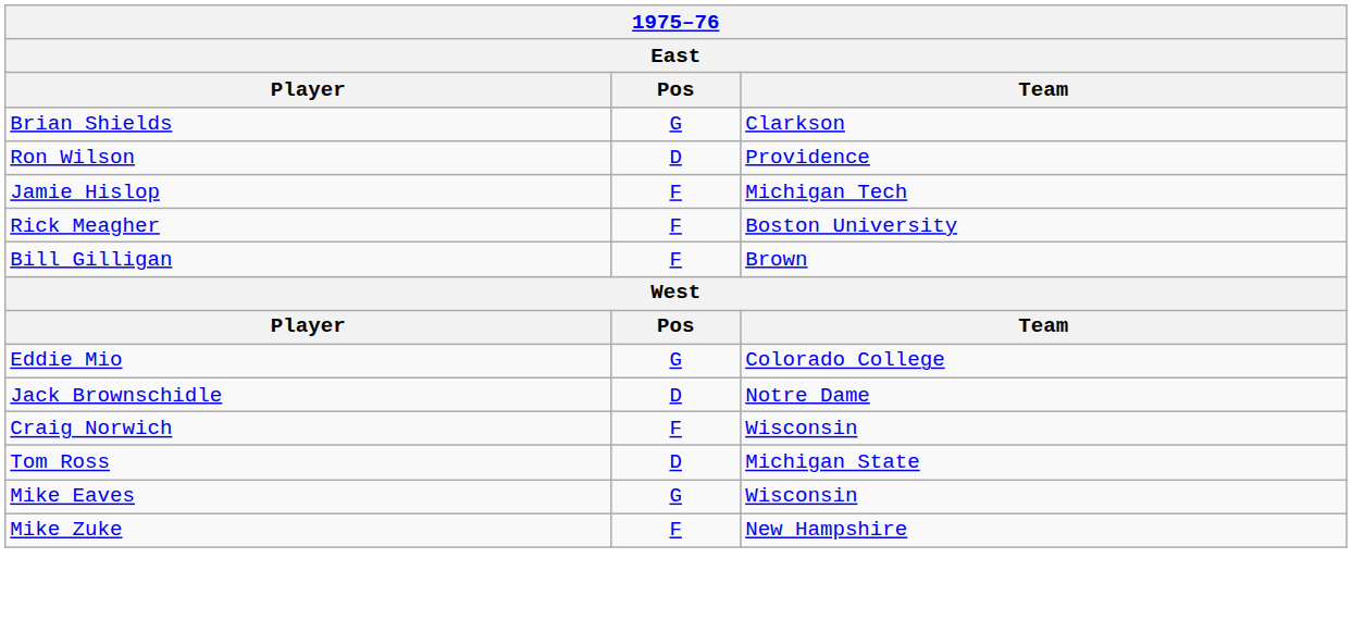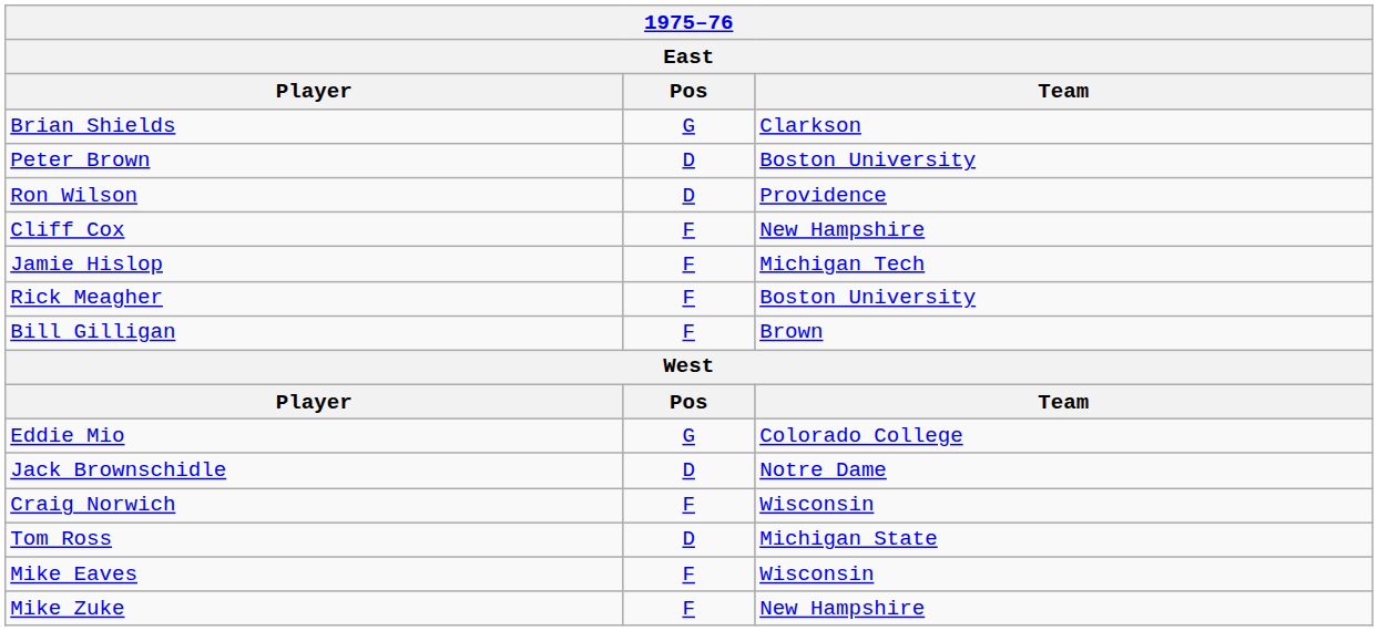 <table class="wikitable" width=95%>
 <tr>
 <th colspan=3><a href='#'>1975–76</a></th>
 </tr>
 <tr>
 <th colspan=3><strong>East</strong></th>
 </tr>
 <tr>
 <th>Player</th>
 <th>Pos</th>
 <th>Team</th>
 </tr>
 <tr>
 <td><a href='#'>Brian Shields</a></td>
 <td style="text-align:center;"><a href='#'>G</a></td>
 <td><a href='#'>Clarkson</a></td>
 </tr>
 <tr>
+<td><a href='#'>Peter Brown</a></td>
+<td style="text-align:center;"><a href='#'>D</a></td>
+<td><a href='#'>Boston University</a></td>
+</tr>
+<tr>
 <td><a href='#'>Ron Wilson</a></td>
 <td style="text-align:center;"><a href='#'>D</a></td>
 <td><a href='#'>Providence</a></td>
+</tr>
+<tr>
+<td><a href='#'>Cliff Cox</a></td>
+<td style="text-align:center;"><a href='#'>F</a></td>
+<td><a href='#'>New Hampshire</a></td>
 </tr>
 <tr>
 <td><a href='#'>Jamie Hislop</a></td>
 <td style="text-align:center;"><a href='#'>F</a></td>
 <td><a href='#'>Michigan Tech</a></td>
 </tr>
 <tr>
 <td><a href='#'>Rick Meagher</a></td>
 <td style="text-align:center;"><a href='#'>F</a></td>
 <td><a href='#'>Boston University</a></td>
 </tr>
 <tr>
 <td><a href='#'>Bill Gilligan</a></td>
 <td style="text-align:center;"><a href='#'>F</a></td>
 <td><a href='#'>Brown</a></td>
 </tr>
 <tr>
 <th colspan=3><strong>West</strong></th>
 </tr>
 <tr>
 <th>Player</th>
 <th>Pos</th>
 <th>Team</th>
 </tr>
 <tr>
 <td><a href='#'>Eddie Mio</a></td>
 <td style="text-align:center;"><a href='#'>G</a></td>
 <td><a href='#'>Colorado College</a></td>
 </tr>
 <tr>
 <td><a href='#'>Jack Brownschidle</a></td>
 <td style="text-align:center;"><a href='#'>D</a></td>
 <td><a href='#'>Notre Dame</a></td>
 </tr>
 <tr>
 <td><a href='#'>Craig Norwich</a></td>
 <td style="text-align:center;"><a href='#'>F</a></td>
 <td><a href='#'>Wisconsin</a></td>
 </tr>
 <tr>
 <td><a href='#'>Tom Ross</a></td>
 <td style="text-align:center;"><a href='#'>D</a></td>
 <td><a href='#'>Michigan State</a></td>
 </tr>
 <tr>
 <td><a href='#'>Mike Eaves</a></td>
-<td style="text-align:center;"><a href='#'>G</a></td>
+<td style="text-align:center;"><a href='#'>F</a></td>
 <td><a href='#'>Wisconsin</a></td>
 </tr>
 <tr>
 <td><a href='#'>Mike Zuke</a></td>
 <td style="text-align:center;"><a href='#'>F</a></td>
 <td><a href='#'>New Hampshire</a></td>
 </tr>
 </table>
